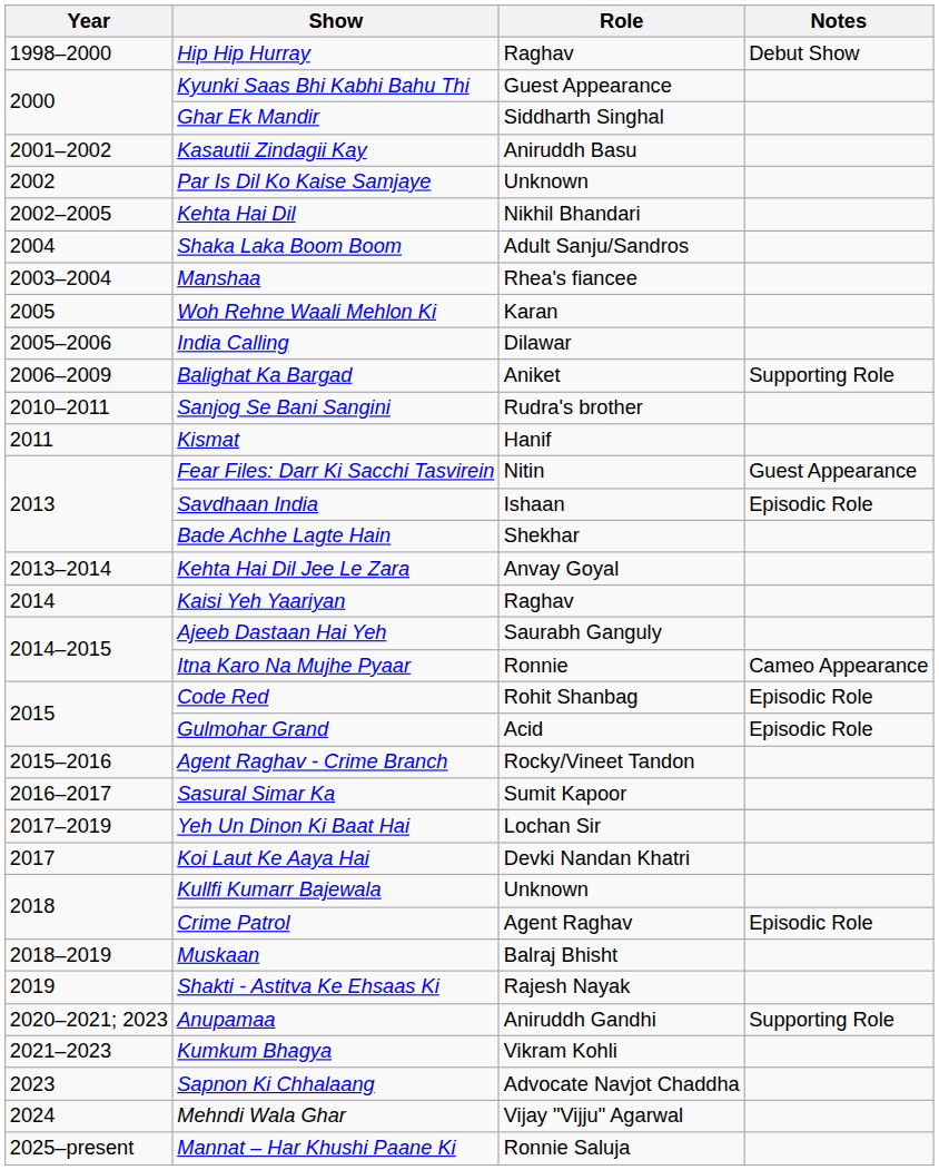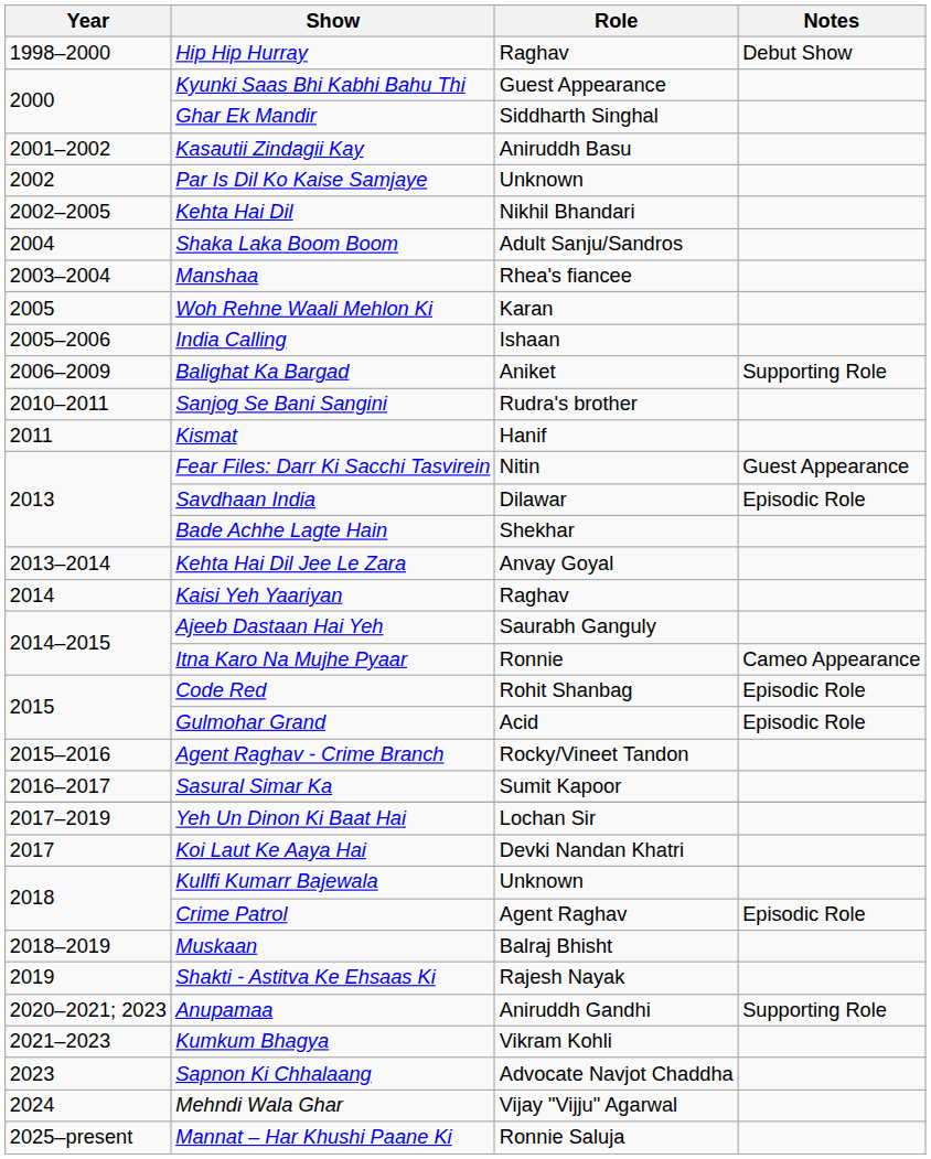 <table class ="wikitable  sortable">
 <tr>
 <th>Year</th>
 <th>Show</th>
 <th>Role</th>
 <th>Notes</th>
 </tr>
 <tr>
 <td>1998–2000</td>
 <td><em><a href='#'>Hip Hip Hurray</a></em></td>
 <td>Raghav</td>
 <td>Debut Show</td>
 </tr>
 <tr>
 <td rowspan="2">2000</td>
 <td><em><a href='#'>Kyunki Saas Bhi Kabhi Bahu Thi</a></em></td>
 <td>Guest Appearance</td>
 <td></td>
 </tr>
 <tr>
 <td><em><a href='#'>Ghar Ek Mandir</a></em></td>
 <td>Siddharth Singhal</td>
 <td></td>
 </tr>
 <tr>
 <td>2001–2002</td>
 <td><em><a href='#'>Kasautii Zindagii Kay</a> </em></td>
 <td>Aniruddh Basu</td>
 <td></td>
 </tr>
 <tr>
 <td>2002</td>
 <td><em><a href='#'>Par Is Dil Ko Kaise Samjaye</a></em></td>
 <td>Unknown</td>
 <td></td>
 </tr>
 <tr>
 <td>2002–2005</td>
 <td><em><a href='#'>Kehta Hai Dil</a></em></td>
 <td>Nikhil Bhandari</td>
 <td></td>
 </tr>
 <tr>
 <td>2004</td>
 <td><em><a href='#'>Shaka Laka Boom Boom</a></em></td>
 <td>Adult Sanju/Sandros</td>
 <td></td>
 </tr>
 <tr>
 <td>2003–2004</td>
 <td><em><a href='#'>Manshaa</a></em></td>
 <td>Rhea's fiancee</td>
 <td></td>
 </tr>
 <tr>
 <td>2005</td>
 <td><em><a href='#'>Woh Rehne Waali Mehlon Ki</a></em></td>
 <td>Karan</td>
 <td></td>
 </tr>
 <tr>
 <td>2005–2006</td>
 <td><em><a href='#'>India Calling</a></em></td>
-<td>Dilawar</td>
+<td>Ishaan</td>
 <td></td>
 </tr>
 <tr>
 <td>2006–2009</td>
 <td><em><a href='#'>Balighat Ka Bargad</a></em></td>
 <td>Aniket</td>
 <td>Supporting Role</td>
 </tr>
 <tr>
 <td>2010–2011</td>
 <td><em><a href='#'>Sanjog Se Bani Sangini</a></em></td>
 <td>Rudra's brother</td>
 <td></td>
 </tr>
 <tr>
 <td>2011</td>
 <td><em><a href='#'>Kismat</a></em></td>
 <td>Hanif</td>
 <td></td>
 </tr>
 <tr>
 <td rowspan="3">2013</td>
 <td><em><a href='#'>Fear Files: Darr Ki Sacchi Tasvirein</a></em></td>
 <td>Nitin</td>
 <td>Guest Appearance</td>
 </tr>
 <tr>
 <td><em><a href='#'>Savdhaan India</a></em></td>
-<td>Ishaan</td>
+<td>Dilawar</td>
 <td>Episodic Role</td>
 </tr>
 <tr>
 <td><em><a href='#'>Bade Achhe Lagte Hain</a></em></td>
 <td>Shekhar</td>
 <td></td>
 </tr>
 <tr>
 <td>2013–2014</td>
 <td><em><a href='#'>Kehta Hai Dil Jee Le Zara</a></em></td>
 <td>Anvay Goyal</td>
 <td></td>
 </tr>
 <tr>
 <td>2014</td>
 <td><em><a href='#'>Kaisi Yeh Yaariyan</a></em></td>
 <td>Raghav</td>
 <td></td>
 </tr>
 <tr>
 <td rowspan="2">2014–2015</td>
 <td><em><a href='#'>Ajeeb Dastaan Hai Yeh</a></em></td>
 <td>Saurabh Ganguly</td>
 <td></td>
 </tr>
 <tr>
 <td><em><a href='#'>Itna Karo Na Mujhe Pyaar</a></em></td>
 <td>Ronnie</td>
 <td>Cameo Appearance</td>
 </tr>
 <tr>
 <td rowspan="2">2015</td>
 <td><em><a href='#'>Code Red</a></em></td>
 <td>Rohit Shanbag</td>
 <td>Episodic Role</td>
 </tr>
 <tr>
 <td><em><a href='#'>Gulmohar Grand</a></em></td>
 <td>Acid</td>
 <td>Episodic Role</td>
 </tr>
 <tr>
 <td>2015–2016</td>
 <td><em><a href='#'>Agent Raghav - Crime Branch</a></em></td>
 <td>Rocky/Vineet Tandon</td>
 <td></td>
 </tr>
 <tr>
 <td>2016–2017</td>
 <td><em><a href='#'>Sasural Simar Ka</a></em></td>
 <td>Sumit Kapoor</td>
 <td></td>
 </tr>
 <tr>
 </tr>
 <tr>
 <td>2017–2019</td>
 <td><em><a href='#'>Yeh Un Dinon Ki Baat Hai</a></em></td>
 <td>Lochan Sir</td>
 <td></td>
 </tr>
 <tr>
 <td>2017</td>
 <td><em><a href='#'>Koi Laut Ke Aaya Hai</a></em></td>
 <td>Devki Nandan Khatri</td>
 <td></td>
 </tr>
 <tr>
 <td rowspan="2">2018</td>
 <td><em><a href='#'>Kullfi Kumarr Bajewala</a></em></td>
 <td>Unknown</td>
 <td></td>
 </tr>
 <tr>
 <td><em><a href='#'>Crime Patrol</a></em></td>
 <td>Agent Raghav</td>
 <td>Episodic Role</td>
 </tr>
 <tr>
 <td>2018–2019</td>
 <td><em><a href='#'>Muskaan</a></em></td>
 <td>Balraj Bhisht</td>
 <td></td>
 </tr>
 <tr>
 <td>2019</td>
 <td><em><a href='#'>Shakti - Astitva Ke Ehsaas Ki</a></em></td>
 <td>Rajesh Nayak</td>
 <td></td>
 </tr>
 <tr>
 <td>2020–2021; 2023</td>
 <td><em><a href='#'>Anupamaa</a></em></td>
 <td>Aniruddh Gandhi</td>
 <td>Supporting Role</td>
 </tr>
 <tr>
 <td>2021–2023</td>
 <td><em><a href='#'>Kumkum Bhagya</a></em></td>
 <td>Vikram Kohli</td>
 <td></td>
 </tr>
 <tr>
 <td>2023</td>
 <td><em><a href='#'>Sapnon Ki Chhalaang</a></em></td>
 <td>Advocate Navjot Chaddha</td>
 <td></td>
 </tr>
 <tr>
 <td>2024</td>
 <td><em>Mehndi Wala Ghar</em></td>
 <td>Vijay "Vijju" Agarwal</td>
 <td></td>
 </tr>
 <tr>
 <td>2025–present</td>
 <td><em><a href='#'>Mannat – Har Khushi Paane Ki</a></em></td>
 <td>Ronnie Saluja</td>
 <td></td>
 </tr>
 </table>
